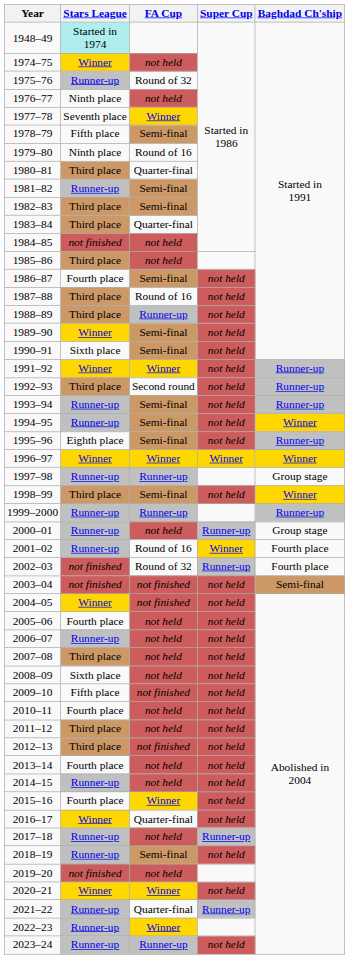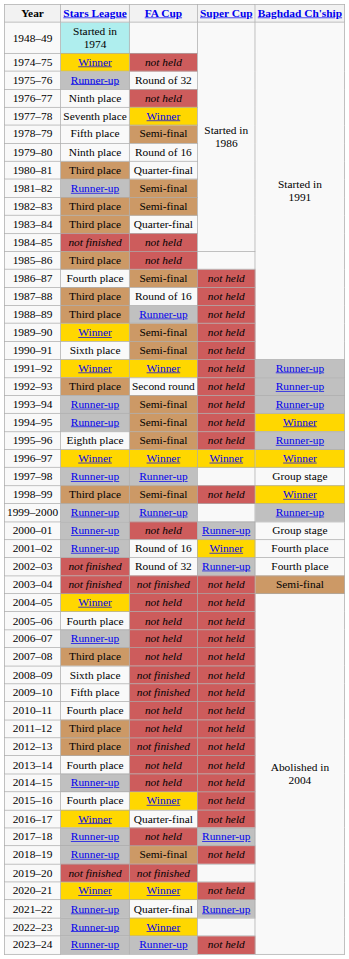 <table class="wikitable collapsible collapsed" style="text-align: center;">
 <tr>
 <th>Year</th>
 <th><a href='#'>Stars League</a></th>
 <th><a href='#'>FA Cup</a></th>
 <th><a href='#'>Super Cup</a></th>
 <th><a href='#'>Baghdad Ch'ship</a></th>
 </tr>
 <tr>
 <td>1948–49</td>
 <td rowspan=1 style="background: paleturquoise;">Started in<br>1974</td>
 <td></td>
 <td rowspan=12>Started in<br>1986</td>
 <td rowspan=18>Started in<br>1991</td>
 </tr>
 <tr>
 <td>1974–75</td>
 <td bgcolor=gold><a href='#'>Winner</a></td>
 <td bgcolor="#cd5c5c"><em>not held</em></td>
 </tr>
 <tr>
 <td>1975–76</td>
 <td bgcolor=silver><a href='#'>Runner-up</a></td>
 <td>Round of 32</td>
 </tr>
 <tr>
 <td>1976–77</td>
 <td>Ninth place</td>
 <td bgcolor="#cd5c5c"><em>not held</em></td>
 </tr>
 <tr>
 <td>1977–78</td>
 <td>Seventh place</td>
 <td bgcolor=gold><a href='#'>Winner</a></td>
 </tr>
 <tr>
 <td>1978–79</td>
 <td>Fifth place</td>
 <td bgcolor="#cc9966">Semi-final</td>
 </tr>
 <tr>
 <td>1979–80</td>
 <td>Ninth place</td>
 <td>Round of 16</td>
 </tr>
 <tr>
 <td>1980–81</td>
 <td bgcolor="#cc9966">Third place</td>
 <td>Quarter-final</td>
 </tr>
 <tr>
 <td>1981–82</td>
 <td bgcolor=silver><a href='#'>Runner-up</a></td>
 <td bgcolor="#cc9966">Semi-final</td>
 </tr>
 <tr>
 <td>1982–83</td>
 <td bgcolor="#cc9966">Third place</td>
 <td bgcolor="#cc9966">Semi-final</td>
 </tr>
 <tr>
 <td>1983–84</td>
 <td bgcolor="#cc9966">Third place</td>
 <td>Quarter-final</td>
 </tr>
 <tr>
 <td>1984–85</td>
 <td bgcolor="#cd5c5c"><em>not finished</em></td>
 <td bgcolor="#cd5c5c"><em>not held</em></td>
 </tr>
 <tr>
 <td>1985–86</td>
 <td bgcolor="#cc9966">Third place</td>
 <td bgcolor="#cd5c5c"><em>not held</em></td>
 <td></td>
 </tr>
 <tr>
 <td>1986–87</td>
 <td>Fourth place</td>
 <td bgcolor="#cc9966">Semi-final</td>
 <td bgcolor="#cd5c5c"><em>not held</em></td>
 </tr>
 <tr>
 <td>1987–88</td>
 <td bgcolor="#cc9966">Third place</td>
 <td>Round of 16</td>
 <td bgcolor="#cd5c5c"><em>not held</em></td>
 </tr>
 <tr>
 <td>1988–89</td>
 <td bgcolor="#cc9966">Third place</td>
 <td bgcolor=silver><a href='#'>Runner-up</a></td>
 <td bgcolor="#cd5c5c"><em>not held</em></td>
 </tr>
 <tr>
 <td>1989–90</td>
 <td bgcolor=gold><a href='#'>Winner</a></td>
 <td bgcolor="#cc9966">Semi-final</td>
 <td bgcolor="#cd5c5c"><em>not held</em></td>
 </tr>
 <tr>
 <td>1990–91</td>
 <td>Sixth place</td>
 <td bgcolor="#cc9966">Semi-final</td>
 <td bgcolor="#cd5c5c"><em>not held</em></td>
 </tr>
 <tr>
 <td>1991–92</td>
 <td bgcolor=gold><a href='#'>Winner</a></td>
 <td bgcolor=gold><a href='#'>Winner</a></td>
 <td bgcolor="#cd5c5c"><em>not held</em></td>
 <td bgcolor=silver><a href='#'>Runner-up</a></td>
 </tr>
 <tr>
 <td>1992–93</td>
 <td bgcolor="#cc9966">Third place</td>
 <td>Second round</td>
 <td bgcolor="#cd5c5c"><em>not held</em></td>
 <td bgcolor=silver><a href='#'>Runner-up</a></td>
 </tr>
 <tr>
 <td>1993–94</td>
 <td bgcolor=silver><a href='#'>Runner-up</a></td>
 <td bgcolor="#cc9966">Semi-final</td>
 <td bgcolor="#cd5c5c"><em>not held</em></td>
 <td bgcolor=silver><a href='#'>Runner-up</a></td>
 </tr>
 <tr>
 <td>1994–95</td>
 <td bgcolor=silver><a href='#'>Runner-up</a></td>
 <td bgcolor="#cc9966">Semi-final</td>
 <td bgcolor="#cd5c5c"><em>not held</em></td>
 <td bgcolor=gold><a href='#'>Winner</a></td>
 </tr>
 <tr>
 <td>1995–96</td>
 <td>Eighth place</td>
 <td bgcolor="#cc9966">Semi-final</td>
 <td bgcolor="#cd5c5c"><em>not held</em></td>
 <td bgcolor=silver><a href='#'>Runner-up</a></td>
 </tr>
 <tr>
 <td>1996–97</td>
 <td bgcolor=gold><a href='#'>Winner</a></td>
 <td bgcolor=gold><a href='#'>Winner</a></td>
 <td bgcolor=gold><a href='#'>Winner</a></td>
 <td bgcolor=gold><a href='#'>Winner</a></td>
 </tr>
 <tr>
 <td>1997–98</td>
 <td bgcolor=silver><a href='#'>Runner-up</a></td>
 <td bgcolor=silver><a href='#'>Runner-up</a></td>
 <td></td>
 <td>Group stage</td>
 </tr>
 <tr>
 <td>1998–99</td>
 <td bgcolor="#cc9966">Third place</td>
 <td bgcolor="#cc9966">Semi-final</td>
 <td bgcolor="#cd5c5c"><em>not held</em></td>
 <td bgcolor=gold><a href='#'>Winner</a></td>
 </tr>
 <tr>
 <td>1999–2000</td>
 <td bgcolor=silver><a href='#'>Runner-up</a></td>
 <td bgcolor=silver><a href='#'>Runner-up</a></td>
 <td></td>
 <td bgcolor=silver><a href='#'>Runner-up</a></td>
 </tr>
 <tr>
 <td>2000–01</td>
 <td bgcolor=silver><a href='#'>Runner-up</a></td>
 <td bgcolor="#cd5c5c"><em>not held</em></td>
 <td bgcolor=silver><a href='#'>Runner-up</a></td>
 <td>Group stage</td>
 </tr>
 <tr>
 <td>2001–02</td>
 <td bgcolor=silver><a href='#'>Runner-up</a></td>
 <td>Round of 16</td>
 <td bgcolor=gold><a href='#'>Winner</a></td>
 <td>Fourth place</td>
 </tr>
 <tr>
 <td>2002–03</td>
 <td bgcolor="#cd5c5c"><em>not finished</em></td>
 <td>Round of 32</td>
 <td bgcolor=silver><a href='#'>Runner-up</a></td>
 <td>Fourth place</td>
 </tr>
 <tr>
 <td>2003–04</td>
 <td bgcolor="#cd5c5c"><em>not finished</em></td>
 <td bgcolor="#cd5c5c"><em>not finished</em></td>
 <td bgcolor="#cd5c5c"><em>not held</em></td>
 <td bgcolor="#cc9966">Semi-final</td>
 </tr>
 <tr>
 <td>2004–05</td>
 <td bgcolor=gold><a href='#'>Winner</a></td>
-<td bgcolor="#cd5c5c"><em>not finished</em></td>
+<td bgcolor="#cd5c5c"><em>not held</em></td>
 <td bgcolor="#cd5c5c"><em>not held</em></td>
 <td rowspan=20>Abolished in<br>2004</td>
 </tr>
 <tr>
 <td>2005–06</td>
 <td>Fourth place</td>
 <td bgcolor="#cd5c5c"><em>not held</em></td>
 <td bgcolor="#cd5c5c"><em>not held</em></td>
 </tr>
 <tr>
 <td>2006–07</td>
 <td bgcolor=silver><a href='#'>Runner-up</a></td>
 <td bgcolor="#cd5c5c"><em>not held</em></td>
 <td bgcolor="#cd5c5c"><em>not held</em></td>
 </tr>
 <tr>
 <td>2007–08</td>
 <td bgcolor="#cc9966">Third place</td>
 <td bgcolor="#cd5c5c"><em>not held</em></td>
 <td bgcolor="#cd5c5c"><em>not held</em></td>
 </tr>
 <tr>
 <td>2008–09</td>
 <td>Sixth place</td>
-<td bgcolor="#cd5c5c"><em>not held</em></td>
+<td bgcolor="#cd5c5c"><em>not finished</em></td>
 <td bgcolor="#cd5c5c"><em>not held</em></td>
 </tr>
 <tr>
 <td>2009–10</td>
 <td>Fifth place</td>
 <td bgcolor="#cd5c5c"><em>not finished</em></td>
 <td bgcolor="#cd5c5c"><em>not held</em></td>
 </tr>
 <tr>
 <td>2010–11</td>
 <td>Fourth place</td>
 <td bgcolor="#cd5c5c"><em>not held</em></td>
 <td bgcolor="#cd5c5c"><em>not held</em></td>
 </tr>
 <tr>
 <td>2011–12</td>
 <td bgcolor="#cc9966">Third place</td>
 <td bgcolor="#cd5c5c"><em>not held</em></td>
 <td bgcolor="#cd5c5c"><em>not held</em></td>
 </tr>
 <tr>
 <td>2012–13</td>
 <td bgcolor="#cc9966">Third place</td>
 <td bgcolor="#cd5c5c"><em>not finished</em></td>
 <td bgcolor="#cd5c5c"><em>not held</em></td>
 </tr>
 <tr>
 <td>2013–14</td>
 <td>Fourth place</td>
 <td bgcolor="#cd5c5c"><em>not held</em></td>
 <td bgcolor="#cd5c5c"><em>not held</em></td>
 </tr>
 <tr>
 <td>2014–15</td>
 <td bgcolor=silver><a href='#'>Runner-up</a></td>
 <td bgcolor="#cd5c5c"><em>not held</em></td>
 <td bgcolor="#cd5c5c"><em>not held</em></td>
 </tr>
 <tr>
 <td>2015–16</td>
 <td>Fourth place</td>
 <td bgcolor=gold><a href='#'>Winner</a></td>
 <td bgcolor="#cd5c5c"><em>not held</em></td>
 </tr>
 <tr>
 <td>2016–17</td>
 <td bgcolor=gold><a href='#'>Winner</a></td>
 <td>Quarter-final</td>
 <td bgcolor="#cd5c5c"><em>not held</em></td>
 </tr>
 <tr>
 <td>2017–18</td>
 <td bgcolor=silver><a href='#'>Runner-up</a></td>
 <td bgcolor="#cd5c5c"><em>not held</em></td>
 <td bgcolor=silver><a href='#'>Runner-up</a></td>
 </tr>
 <tr>
 <td>2018–19</td>
 <td bgcolor=silver><a href='#'>Runner-up</a></td>
 <td bgcolor="#cc9966">Semi-final</td>
 <td bgcolor="#cd5c5c"><em>not held</em></td>
 </tr>
 <tr>
 <td>2019–20</td>
 <td bgcolor="#cd5c5c"><em>not finished</em></td>
-<td bgcolor="#cd5c5c"><em>not held</em></td>
+<td bgcolor="#cd5c5c"><em>not finished</em></td>
 <td></td>
 </tr>
 <tr>
 <td>2020–21</td>
 <td bgcolor=gold><a href='#'>Winner</a></td>
 <td bgcolor=gold><a href='#'>Winner</a></td>
 <td bgcolor="#cd5c5c"><em>not held</em></td>
 </tr>
 <tr>
 <td>2021–22</td>
 <td bgcolor=silver><a href='#'>Runner-up</a></td>
 <td>Quarter-final</td>
 <td bgcolor=silver><a href='#'>Runner-up</a></td>
 </tr>
 <tr>
 <td>2022–23</td>
 <td bgcolor=silver><a href='#'>Runner-up</a></td>
 <td bgcolor=gold><a href='#'>Winner</a></td>
 <td></td>
 </tr>
 <tr>
 <td>2023–24</td>
 <td bgcolor=silver><a href='#'>Runner-up</a></td>
 <td bgcolor=silver><a href='#'>Runner-up</a></td>
 <td bgcolor="#cd5c5c"><em>not held</em></td>
 </tr>
 </table>
